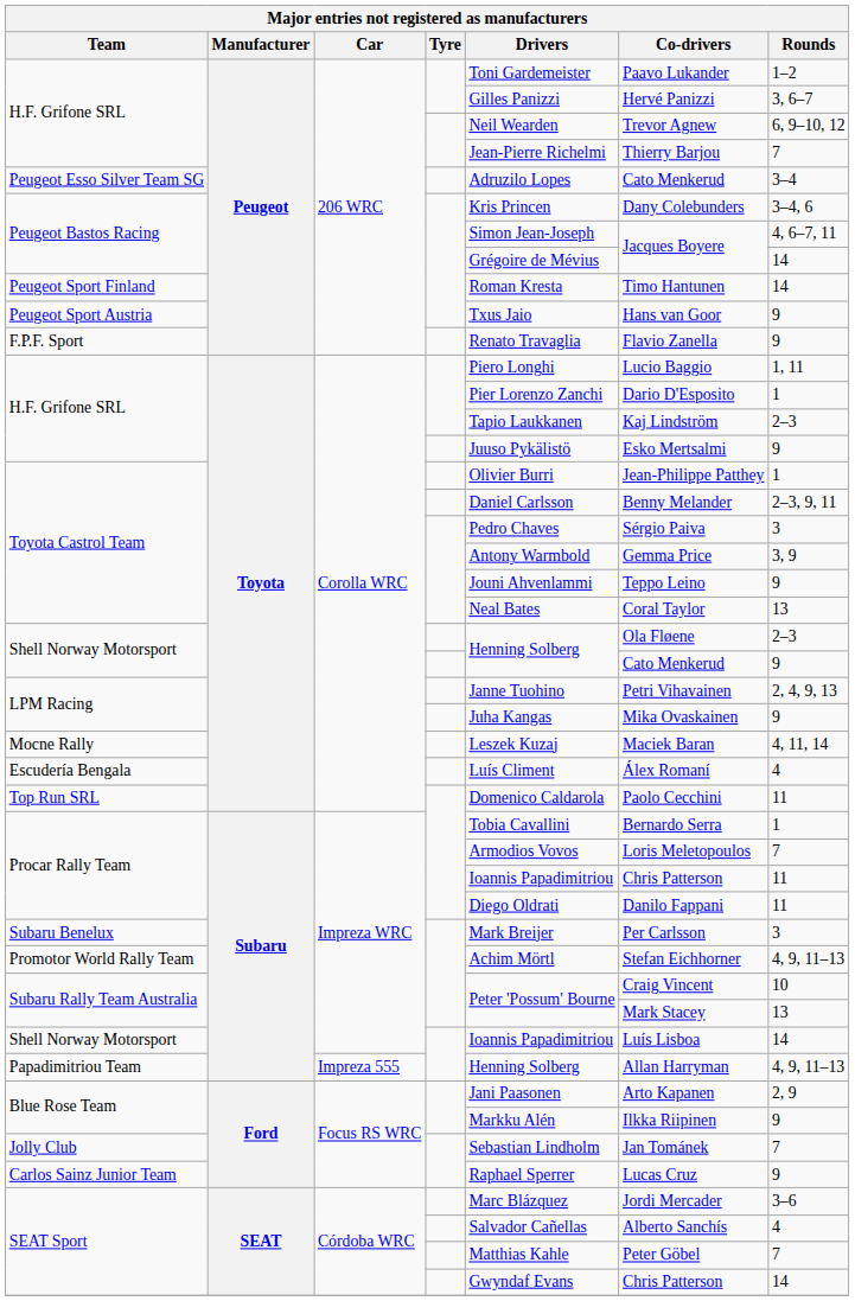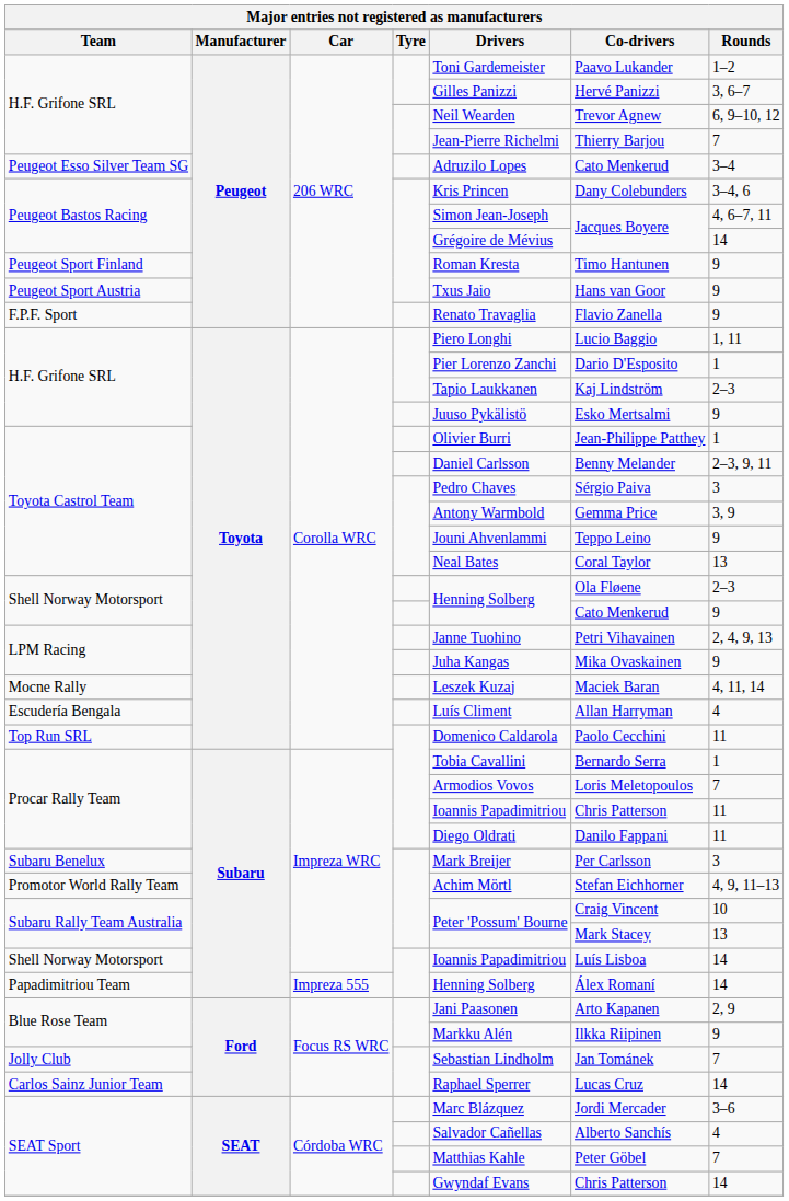 <table class="wikitable" style="font-size: 85%">
 <tr>
 <th colspan="7">Major entries not registered as manufacturers</th>
 </tr>
 <tr>
 <th>Team</th>
 <th>Manufacturer</th>
 <th>Car</th>
 <th>Tyre</th>
 <th>Drivers</th>
 <th>Co-drivers</th>
 <th>Rounds</th>
 </tr>
 <tr>
 <td rowspan="4"> H.F. Grifone SRL</td>
 <th rowspan="11"><a href='#'>Peugeot</a></th>
 <td rowspan="11"><a href='#'>206 WRC</a></td>
 <td rowspan=2 align=center></td>
 <td> <a href='#'>Toni Gardemeister</a></td>
 <td> <a href='#'>Paavo Lukander</a></td>
 <td>1–2</td>
 </tr>
 <tr>
 <td> <a href='#'>Gilles Panizzi</a></td>
 <td> <a href='#'>Hervé Panizzi</a></td>
 <td>3, 6–7</td>
 </tr>
 <tr>
 <td rowspan=2 align=center></td>
 <td> <a href='#'>Neil Wearden</a></td>
 <td> <a href='#'>Trevor Agnew</a></td>
 <td>6, 9–10, 12</td>
 </tr>
 <tr>
 <td> <a href='#'>Jean-Pierre Richelmi</a></td>
 <td> <a href='#'>Thierry Barjou</a></td>
 <td>7</td>
 </tr>
 <tr>
 <td nowrap=""> <a href='#'>Peugeot Esso Silver Team SG</a></td>
 <td></td>
 <td> <a href='#'>Adruzilo Lopes</a></td>
 <td> <a href='#'>Cato Menkerud</a></td>
 <td>3–4</td>
 </tr>
 <tr>
 <td rowspan="3"> <a href='#'>Peugeot Bastos Racing</a></td>
 <td rowspan=5 align=center></td>
 <td> <a href='#'>Kris Princen</a></td>
 <td> <a href='#'>Dany Colebunders</a></td>
 <td>3–4, 6</td>
 </tr>
 <tr>
 <td> <a href='#'>Simon Jean-Joseph</a></td>
 <td rowspan="2"> <a href='#'>Jacques Boyere</a></td>
 <td>4, 6–7, 11</td>
 </tr>
 <tr>
 <td> <a href='#'>Grégoire de Mévius</a></td>
 <td>14</td>
 </tr>
 <tr>
 <td> <a href='#'>Peugeot Sport Finland</a></td>
 <td> <a href='#'>Roman Kresta</a></td>
 <td> <a href='#'>Timo Hantunen</a></td>
-<td>14</td>
+<td>9</td>
 </tr>
 <tr>
 <td> <a href='#'>Peugeot Sport Austria</a></td>
 <td> <a href='#'>Txus Jaio</a></td>
 <td> <a href='#'>Hans van Goor</a></td>
 <td>9</td>
 </tr>
 <tr>
 <td> F.P.F. Sport</td>
 <td></td>
 <td> <a href='#'>Renato Travaglia</a></td>
 <td> <a href='#'>Flavio Zanella</a></td>
 <td>9</td>
 </tr>
 <tr>
 <td rowspan="4"> H.F. Grifone SRL</td>
 <th rowspan="17"><a href='#'>Toyota</a></th>
 <td rowspan="17"><a href='#'>Corolla WRC</a></td>
 <td rowspan=3 align=center></td>
 <td> <a href='#'>Piero Longhi</a></td>
 <td> <a href='#'>Lucio Baggio</a></td>
 <td>1, 11</td>
 </tr>
 <tr>
 <td> <a href='#'>Pier Lorenzo Zanchi</a></td>
 <td> <a href='#'>Dario D'Esposito</a></td>
 <td>1</td>
 </tr>
 <tr>
 <td> <a href='#'>Tapio Laukkanen</a></td>
 <td> <a href='#'>Kaj Lindström</a></td>
 <td>2–3</td>
 </tr>
 <tr>
 <td rowspan=1></td>
 <td> <a href='#'>Juuso Pykälistö</a></td>
 <td> <a href='#'>Esko Mertsalmi</a></td>
 <td>9</td>
 </tr>
 <tr>
 <td rowspan="6"> <a href='#'>Toyota Castrol Team</a></td>
 <td rowspan=1 align=center></td>
 <td> <a href='#'>Olivier Burri</a></td>
 <td> <a href='#'>Jean-Philippe Patthey</a></td>
 <td>1</td>
 </tr>
 <tr>
 <td></td>
 <td> <a href='#'>Daniel Carlsson</a></td>
 <td> <a href='#'>Benny Melander</a></td>
 <td>2–3, 9, 11</td>
 </tr>
 <tr>
 <td rowspan=4></td>
 <td> <a href='#'>Pedro Chaves</a></td>
 <td> <a href='#'>Sérgio Paiva</a></td>
 <td>3</td>
 </tr>
 <tr>
 <td> <a href='#'>Antony Warmbold</a></td>
 <td> <a href='#'>Gemma Price</a></td>
 <td>3, 9</td>
 </tr>
 <tr>
 <td> <a href='#'>Jouni Ahvenlammi</a></td>
 <td> <a href='#'>Teppo Leino</a></td>
 <td>9</td>
 </tr>
 <tr>
 <td> <a href='#'>Neal Bates</a></td>
 <td> <a href='#'>Coral Taylor</a></td>
 <td>13</td>
 </tr>
 <tr>
 <td rowspan=2> Shell Norway Motorsport</td>
 <td align="center"></td>
 <td rowspan=2> <a href='#'>Henning Solberg</a></td>
 <td> <a href='#'>Ola Fløene</a></td>
 <td>2–3</td>
 </tr>
 <tr>
 <td></td>
 <td> <a href='#'>Cato Menkerud</a></td>
 <td>9</td>
 </tr>
 <tr>
 <td rowspan="2"> LPM Racing</td>
 <td></td>
 <td> <a href='#'>Janne Tuohino</a></td>
 <td> <a href='#'>Petri Vihavainen</a></td>
 <td>2, 4, 9, 13</td>
 </tr>
 <tr>
 <td></td>
 <td> <a href='#'>Juha Kangas</a></td>
 <td> <a href='#'>Mika Ovaskainen</a></td>
 <td>9</td>
 </tr>
 <tr>
 <td> Mocne Rally</td>
 <td rowspan=1></td>
 <td> <a href='#'>Leszek Kuzaj</a></td>
 <td> <a href='#'>Maciek Baran</a></td>
 <td>4, 11, 14</td>
 </tr>
 <tr>
 <td> Escudería Bengala</td>
 <td rowspan=1 align=center></td>
 <td> <a href='#'>Luís Climent</a></td>
-<td> <a href='#'>Álex Romaní</a></td>
+<td> <a href='#'>Allan Harryman</a></td>
 <td>4</td>
 </tr>
 <tr>
 <td> <a href='#'>Top Run SRL</a></td>
 <td rowspan=5></td>
 <td> <a href='#'>Domenico Caldarola</a></td>
 <td> <a href='#'>Paolo Cecchini</a></td>
 <td>11</td>
 </tr>
 <tr>
 <td rowspan="4"> Procar Rally Team</td>
 <th rowspan="10"><a href='#'>Subaru</a></th>
 <td rowspan="9"><a href='#'>Impreza WRC</a></td>
 <td> <a href='#'>Tobia Cavallini</a></td>
 <td> <a href='#'>Bernardo Serra</a></td>
 <td>1</td>
 </tr>
 <tr>
 <td> <a href='#'>Armodios Vovos</a></td>
 <td> <a href='#'>Loris Meletopoulos</a></td>
 <td>7</td>
 </tr>
 <tr>
 <td> <a href='#'>Ioannis Papadimitriou</a></td>
 <td> <a href='#'>Chris Patterson</a></td>
 <td>11</td>
 </tr>
 <tr>
 <td> <a href='#'>Diego Oldrati</a></td>
 <td> <a href='#'>Danilo Fappani</a></td>
 <td>11</td>
 </tr>
 <tr>
 <td> <a href='#'>Subaru Benelux</a></td>
 <td rowspan=4 align=center></td>
 <td> <a href='#'>Mark Breijer</a></td>
 <td> <a href='#'>Per Carlsson</a></td>
 <td>3</td>
 </tr>
 <tr>
 <td> Promotor World Rally Team</td>
 <td> <a href='#'>Achim Mörtl</a></td>
 <td> <a href='#'>Stefan Eichhorner</a></td>
 <td>4, 9, 11–13</td>
 </tr>
 <tr>
 <td rowspan="2"> <a href='#'>Subaru Rally Team Australia</a></td>
 <td rowspan="2" nowrap> <a href='#'>Peter 'Possum' Bourne</a></td>
 <td> <a href='#'>Craig Vincent</a></td>
 <td>10</td>
 </tr>
 <tr>
 <td> <a href='#'>Mark Stacey</a></td>
 <td>13</td>
 </tr>
 <tr>
 <td> Shell Norway Motorsport</td>
 <td rowspan=2 align=center></td>
 <td> <a href='#'>Ioannis Papadimitriou</a></td>
 <td> <a href='#'>Luís Lisboa</a></td>
 <td>14</td>
 </tr>
 <tr>
 <td> Papadimitriou Team</td>
 <td><a href='#'>Impreza 555</a></td>
 <td> <a href='#'>Henning Solberg</a></td>
-<td> <a href='#'>Allan Harryman</a></td>
-<td>4, 9, 11–13</td>
+<td> <a href='#'>Álex Romaní</a></td>
+<td>14</td>
 </tr>
 <tr>
 <td rowspan="2"> Blue Rose Team</td>
 <th rowspan="4"><a href='#'>Ford</a></th>
 <td rowspan="4"><a href='#'>Focus RS WRC</a></td>
 <td rowspan=2 align=center></td>
 <td> <a href='#'>Jani Paasonen</a></td>
 <td> <a href='#'>Arto Kapanen</a></td>
 <td>2, 9</td>
 </tr>
 <tr>
 <td> <a href='#'>Markku Alén</a></td>
 <td> <a href='#'>Ilkka Riipinen</a></td>
 <td>9</td>
 </tr>
 <tr>
 <td> <a href='#'>Jolly Club</a></td>
 <td rowspan=2></td>
 <td> <a href='#'>Sebastian Lindholm</a></td>
 <td> <a href='#'>Jan Tománek</a></td>
 <td>7</td>
 </tr>
 <tr>
 <td> <a href='#'>Carlos Sainz Junior Team</a></td>
 <td> <a href='#'>Raphael Sperrer</a></td>
 <td> <a href='#'>Lucas Cruz</a></td>
-<td>9</td>
+<td>14</td>
 </tr>
 <tr>
 <td rowspan="4"> <a href='#'>SEAT Sport</a></td>
 <th rowspan="4"><a href='#'>SEAT</a></th>
 <td rowspan="4"><a href='#'>Córdoba WRC</a></td>
 <td rowspan=1></td>
 <td> <a href='#'>Marc Blázquez</a></td>
 <td> <a href='#'>Jordi Mercader</a></td>
 <td>3–6</td>
 </tr>
 <tr>
 <td rowspan=1 align=center></td>
 <td> <a href='#'>Salvador Cañellas</a></td>
 <td> <a href='#'>Alberto Sanchís</a></td>
 <td>4</td>
 </tr>
 <tr>
 <td rowspan=1 align=center></td>
 <td> <a href='#'>Matthias Kahle</a></td>
 <td> <a href='#'>Peter Göbel</a></td>
 <td>7</td>
 </tr>
 <tr>
 <td align=center></td>
 <td> <a href='#'>Gwyndaf Evans</a></td>
 <td> <a href='#'>Chris Patterson</a></td>
 <td>14</td>
 </tr>
 <tr>
 </tr>
 </table>
